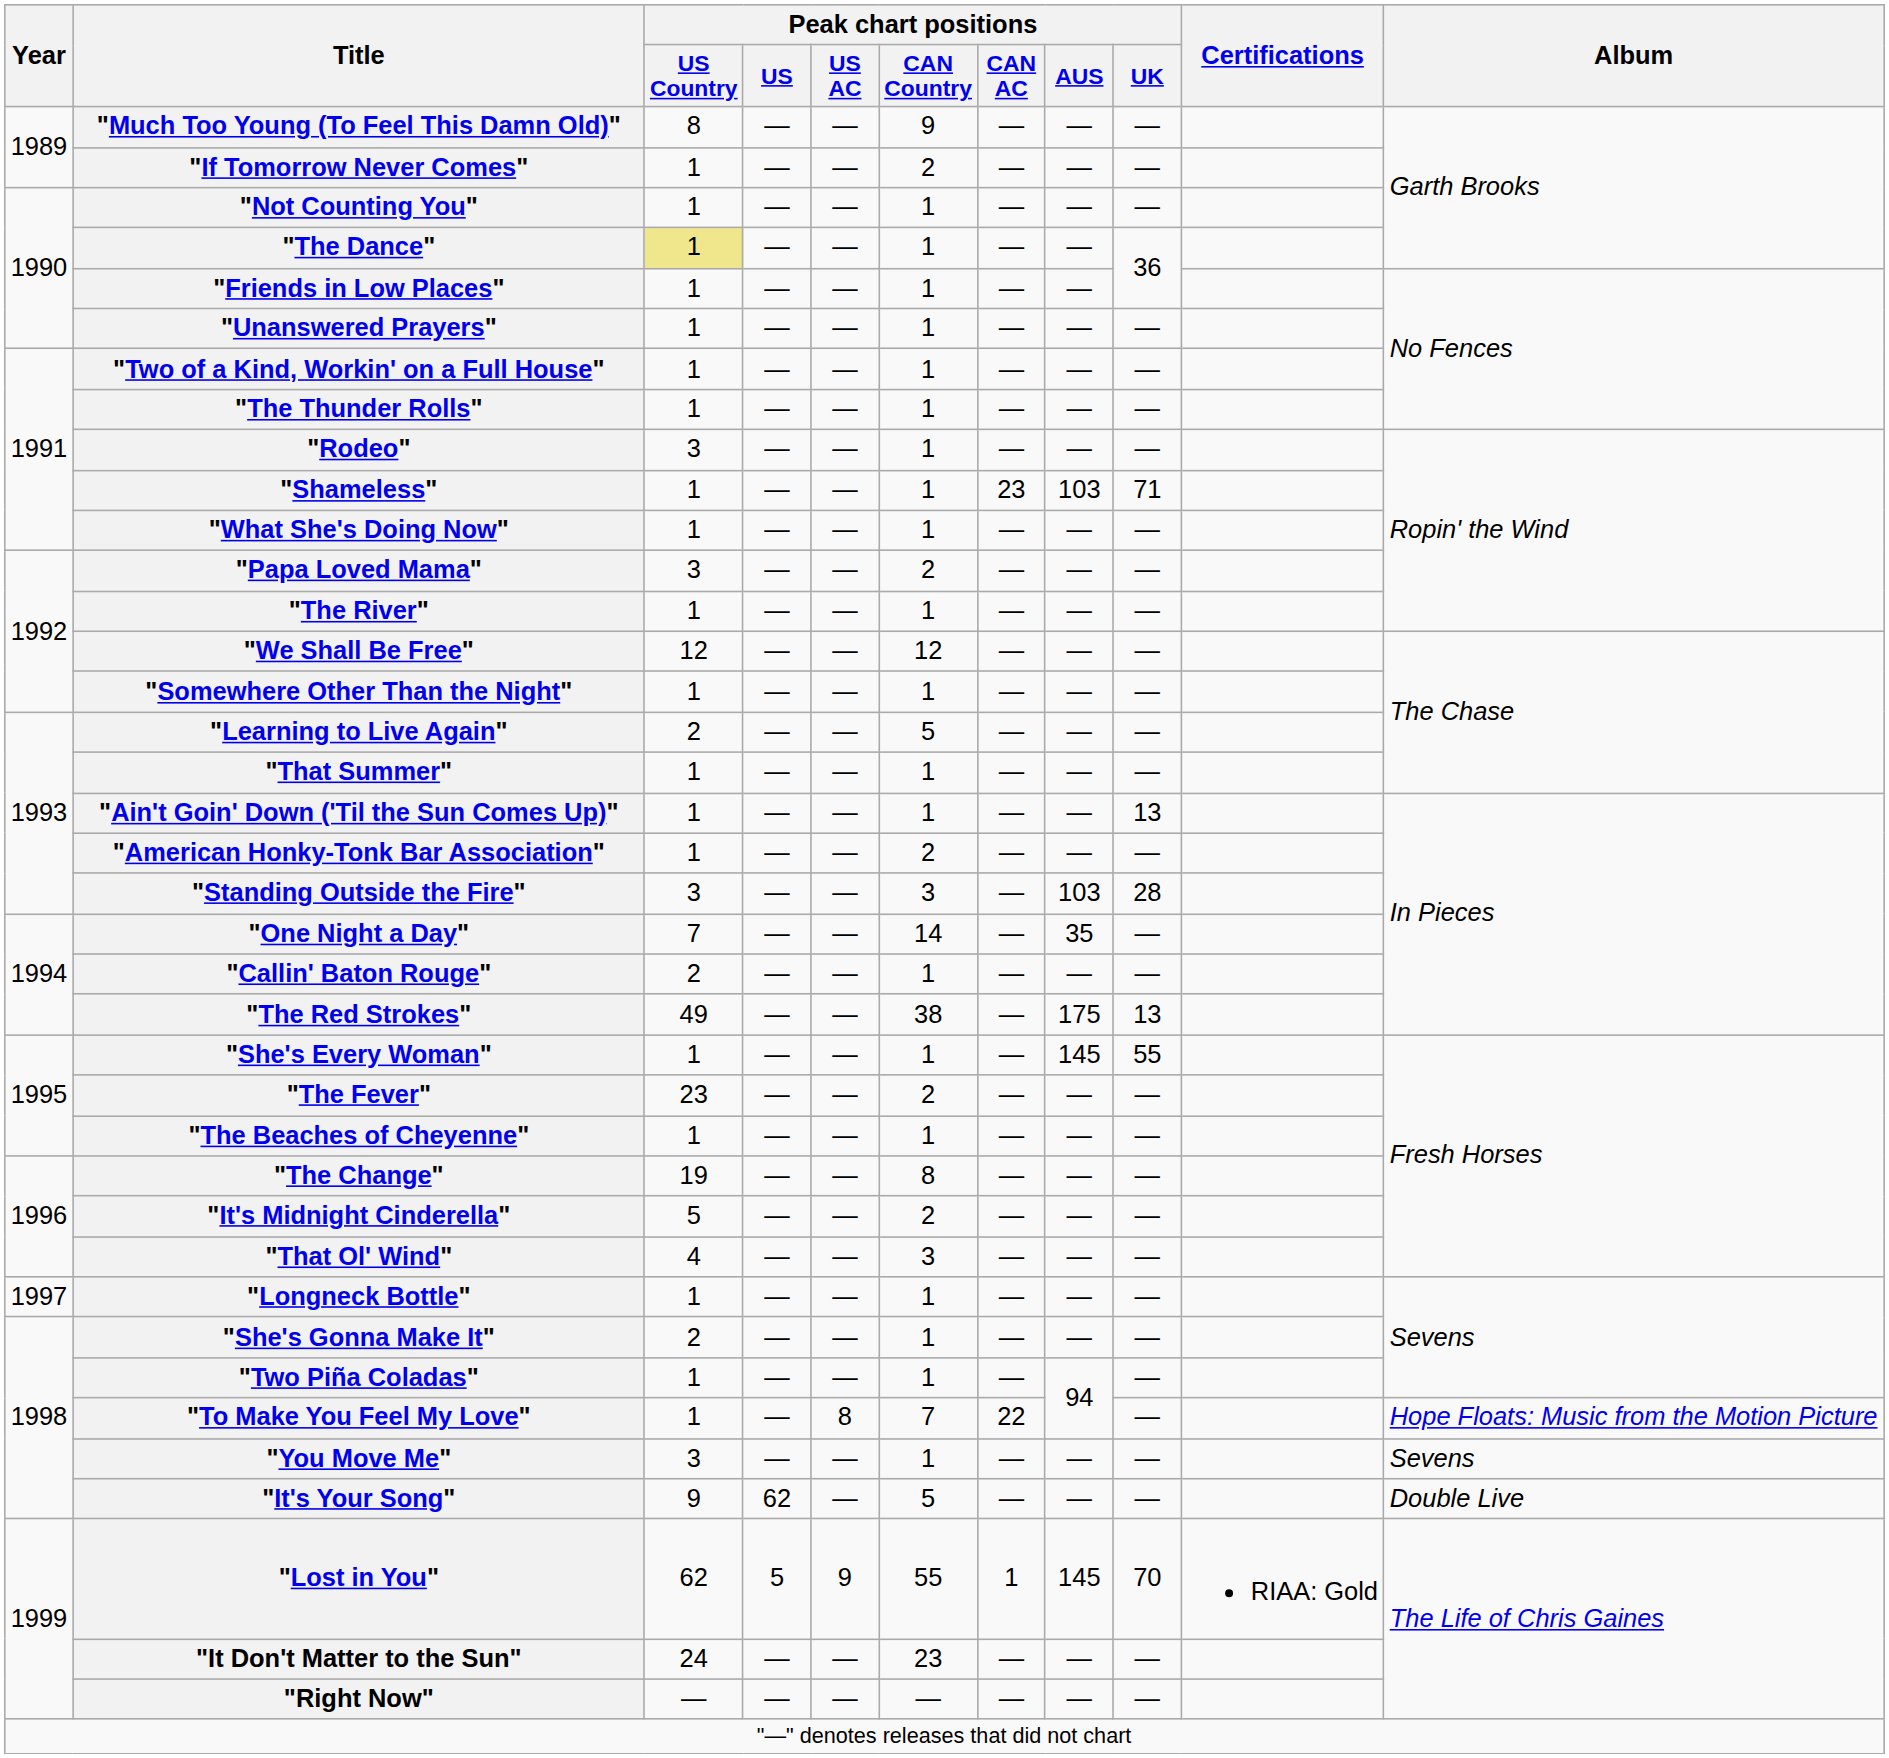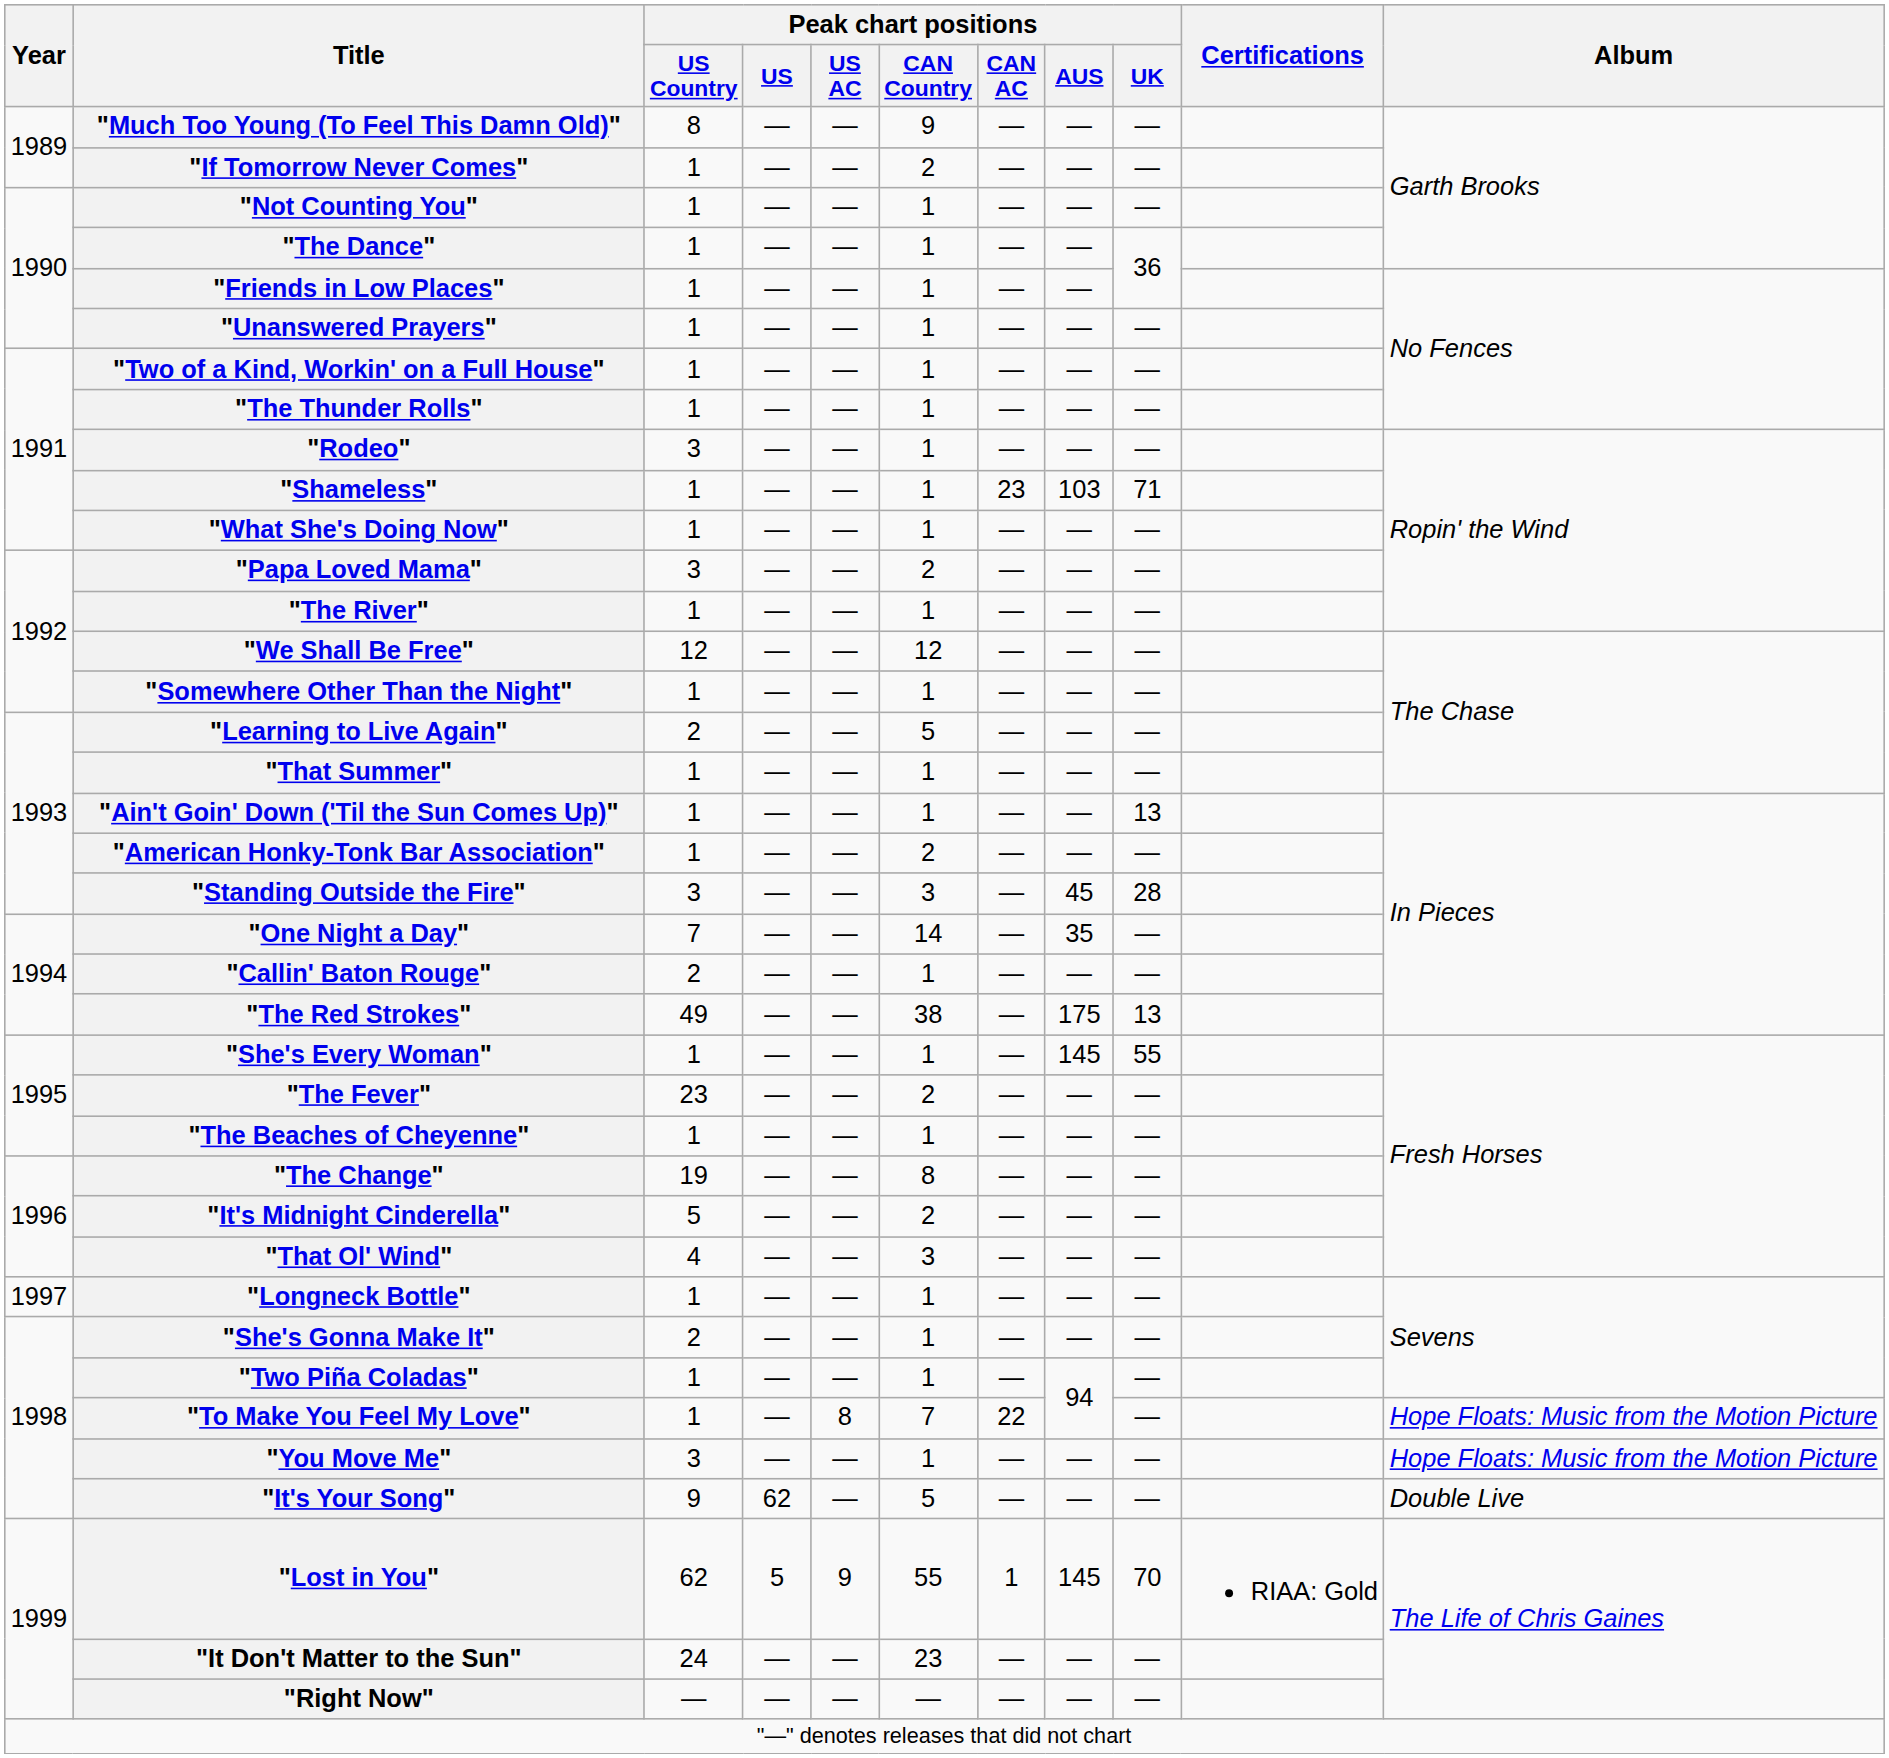 <table class="wikitable plainrowheaders" style="text-align:center;">
 <tr>
 <th rowspan="2">Year</th>
 <th rowspan="2" style="width:22em;">Title</th>
 <th colspan="7">Peak chart positions</th>
 <th rowspan="2"><a href='#'>Certifications</a></th>
 <th rowspan="2">Album</th>
 </tr>
 <tr>
 <th scope="col" style="width:2.5em;font-size:90%;"><a href='#'>US<br>Country</a><br></th>
 <th scope="col" style="width:2.5em;font-size:90%;"><a href='#'>US</a><br></th>
 <th scope="col" style="width:2.5em;font-size:90%;"><a href='#'>US AC</a><br></th>
 <th scope="col" style="width:2.5em;font-size:90%;"><a href='#'>CAN <br>Country</a><br></th>
 <th scope="col" style="width:2.5em;font-size:90%;"><a href='#'>CAN AC</a><br></th>
 <th scope="col" style="width:2.5em;font-size:90%;"><a href='#'>AUS</a><br></th>
 <th scope="col" style="width:2.5em;font-size:90%;"><a href='#'>UK</a><br></th>
 </tr>
 <tr>
 <td rowspan="2">1989</td>
 <th scope="row">"<a href='#'>Much Too Young (To Feel This Damn Old)</a>"</th>
 <td>8</td>
 <td>—</td>
 <td>—</td>
 <td>9</td>
 <td>—</td>
 <td>—</td>
 <td>—</td>
 <td></td>
 <td align="left" rowspan="4"><em>Garth Brooks</em></td>
 </tr>
 <tr>
 <th scope="row">"<a href='#'>If Tomorrow Never Comes</a>"</th>
 <td>1</td>
 <td>—</td>
 <td>—</td>
 <td>2</td>
 <td>—</td>
 <td>—</td>
 <td>—</td>
 <td></td>
 </tr>
 <tr>
 <td rowspan="4">1990</td>
 <th scope="row">"<a href='#'>Not Counting You</a>"</th>
 <td>1</td>
 <td>—</td>
 <td>—</td>
 <td>1</td>
 <td>—</td>
 <td>—</td>
 <td>—</td>
 <td></td>
 </tr>
 <tr>
 <th scope="row">"<a href='#'>The Dance</a>"</th>
-<td style="background: khaki;">1</td>
+<td>1</td>
 <td>—</td>
 <td>—</td>
 <td>1</td>
 <td>—</td>
 <td>—</td>
 <td rowspan="2">36</td>
 <td></td>
 </tr>
 <tr>
 <th scope="row">"<a href='#'>Friends in Low Places</a>"</th>
 <td>1</td>
 <td>—</td>
 <td>—</td>
 <td>1</td>
 <td>—</td>
 <td>—</td>
 <td></td>
 <td align="left" rowspan="4"><em>No Fences</em></td>
 </tr>
 <tr>
 <th scope="row">"<a href='#'>Unanswered Prayers</a>"</th>
 <td>1</td>
 <td>—</td>
 <td>—</td>
 <td>1</td>
 <td>—</td>
 <td>—</td>
 <td>—</td>
 <td></td>
 </tr>
 <tr>
 <td rowspan="5">1991</td>
 <th scope="row">"<a href='#'>Two of a Kind, Workin' on a Full House</a>"</th>
 <td>1</td>
 <td>—</td>
 <td>—</td>
 <td>1</td>
 <td>—</td>
 <td>—</td>
 <td>—</td>
 <td></td>
 </tr>
 <tr>
 <th scope="row">"<a href='#'>The Thunder Rolls</a>"</th>
 <td>1</td>
 <td>—</td>
 <td>—</td>
 <td>1</td>
 <td>—</td>
 <td>—</td>
 <td>—</td>
 <td></td>
 </tr>
 <tr>
 <th scope="row">"<a href='#'>Rodeo</a>"</th>
 <td>3</td>
 <td>—</td>
 <td>—</td>
 <td>1</td>
 <td>—</td>
 <td>—</td>
 <td>—</td>
 <td></td>
 <td align="left" rowspan="5"><em>Ropin' the Wind</em></td>
 </tr>
 <tr>
 <th scope="row">"<a href='#'>Shameless</a>"</th>
 <td>1</td>
 <td>—</td>
 <td>—</td>
 <td>1</td>
 <td>23</td>
 <td>103</td>
 <td>71</td>
 <td></td>
 </tr>
 <tr>
 <th scope="row">"<a href='#'>What She's Doing Now</a>"</th>
 <td>1</td>
 <td>—</td>
 <td>—</td>
 <td>1</td>
 <td>—</td>
 <td>—</td>
 <td>—</td>
 <td></td>
 </tr>
 <tr>
 <td rowspan="4">1992</td>
 <th scope="row">"<a href='#'>Papa Loved Mama</a>"</th>
 <td>3</td>
 <td>—</td>
 <td>—</td>
 <td>2</td>
 <td>—</td>
 <td>—</td>
 <td>—</td>
 <td></td>
 </tr>
 <tr>
 <th scope="row">"<a href='#'>The River</a>"</th>
 <td>1</td>
 <td>—</td>
 <td>—</td>
 <td>1</td>
 <td>—</td>
 <td>—</td>
 <td>—</td>
 <td></td>
 </tr>
 <tr>
 <th scope="row">"<a href='#'>We Shall Be Free</a>"</th>
 <td>12</td>
 <td>—</td>
 <td>—</td>
 <td>12</td>
 <td>—</td>
 <td>—</td>
 <td>—</td>
 <td></td>
 <td align="left" rowspan="4"><em>The Chase</em></td>
 </tr>
 <tr>
 <th scope="row">"<a href='#'>Somewhere Other Than the Night</a>"</th>
 <td>1</td>
 <td>—</td>
 <td>—</td>
 <td>1</td>
 <td>—</td>
 <td>—</td>
 <td>—</td>
 <td></td>
 </tr>
 <tr>
 <td rowspan="5">1993</td>
 <th scope="row">"<a href='#'>Learning to Live Again</a>"</th>
 <td>2</td>
 <td>—</td>
 <td>—</td>
 <td>5</td>
 <td>—</td>
 <td>—</td>
 <td>—</td>
 <td></td>
 </tr>
 <tr>
 <th scope="row">"<a href='#'>That Summer</a>"</th>
 <td>1</td>
 <td>—</td>
 <td>—</td>
 <td>1</td>
 <td>—</td>
 <td>—</td>
 <td>—</td>
 <td></td>
 </tr>
 <tr>
 <th scope="row">"<a href='#'>Ain't Goin' Down ('Til the Sun Comes Up)</a>"</th>
 <td>1</td>
 <td>—</td>
 <td>—</td>
 <td>1</td>
 <td>—</td>
 <td>—</td>
 <td>13</td>
 <td></td>
 <td align="left" rowspan="6"><em>In Pieces</em></td>
 </tr>
 <tr>
 <th scope="row">"<a href='#'>American Honky-Tonk Bar Association</a>"</th>
 <td>1</td>
 <td>—</td>
 <td>—</td>
 <td>2</td>
 <td>—</td>
 <td>—</td>
 <td>—</td>
 <td></td>
 </tr>
 <tr>
 <th scope="row">"<a href='#'>Standing Outside the Fire</a>"</th>
 <td>3</td>
 <td>—</td>
 <td>—</td>
 <td>3</td>
 <td>—</td>
-<td>103</td>
+<td>45</td>
 <td>28</td>
 <td></td>
 </tr>
 <tr>
 <td rowspan="3">1994</td>
 <th scope="row">"<a href='#'>One Night a Day</a>"</th>
 <td>7</td>
 <td>—</td>
 <td>—</td>
 <td>14</td>
 <td>—</td>
 <td>35</td>
 <td>—</td>
 <td></td>
 </tr>
 <tr>
 <th scope="row">"<a href='#'>Callin' Baton Rouge</a>"</th>
 <td>2</td>
 <td>—</td>
 <td>—</td>
 <td>1</td>
 <td>—</td>
 <td>—</td>
 <td>—</td>
 <td></td>
 </tr>
 <tr>
 <th scope="row">"<a href='#'>The Red Strokes</a>"</th>
 <td>49</td>
 <td>—</td>
 <td>—</td>
 <td>38</td>
 <td>—</td>
 <td>175</td>
 <td>13</td>
 <td></td>
 </tr>
 <tr>
 <td rowspan="3">1995</td>
 <th scope="row">"<a href='#'>She's Every Woman</a>"</th>
 <td>1</td>
 <td>—</td>
 <td>—</td>
 <td>1</td>
 <td>—</td>
 <td>145</td>
 <td>55</td>
 <td></td>
 <td align="left" rowspan="6"><em>Fresh Horses</em></td>
 </tr>
 <tr>
 <th scope="row">"<a href='#'>The Fever</a>"</th>
 <td>23</td>
 <td>—</td>
 <td>—</td>
 <td>2</td>
 <td>—</td>
 <td>—</td>
 <td>—</td>
 <td></td>
 </tr>
 <tr>
 <th scope="row">"<a href='#'>The Beaches of Cheyenne</a>"</th>
 <td>1</td>
 <td>—</td>
 <td>—</td>
 <td>1</td>
 <td>—</td>
 <td>—</td>
 <td>—</td>
 <td></td>
 </tr>
 <tr>
 <td rowspan="3">1996</td>
 <th scope="row">"<a href='#'>The Change</a>"</th>
 <td>19</td>
 <td>—</td>
 <td>—</td>
 <td>8</td>
 <td>—</td>
 <td>—</td>
 <td>—</td>
 <td></td>
 </tr>
 <tr>
 <th scope="row">"<a href='#'>It's Midnight Cinderella</a>"</th>
 <td>5</td>
 <td>—</td>
 <td>—</td>
 <td>2</td>
 <td>—</td>
 <td>—</td>
 <td>—</td>
 <td></td>
 </tr>
 <tr>
 <th scope="row">"<a href='#'>That Ol' Wind</a>"</th>
 <td>4</td>
 <td>—</td>
 <td>—</td>
 <td>3</td>
 <td>—</td>
 <td>—</td>
 <td>—</td>
 <td></td>
 </tr>
 <tr>
 <td>1997</td>
 <th scope="row">"<a href='#'>Longneck Bottle</a>"</th>
 <td>1</td>
 <td>—</td>
 <td>—</td>
 <td>1</td>
 <td>—</td>
 <td>—</td>
 <td>—</td>
 <td></td>
 <td align="left" rowspan="3"><em>Sevens</em></td>
 </tr>
 <tr>
 <td rowspan="5">1998</td>
 <th scope="row">"<a href='#'>She's Gonna Make It</a>"</th>
 <td>2</td>
 <td>—</td>
 <td>—</td>
 <td>1</td>
 <td>—</td>
 <td>—</td>
 <td>—</td>
 <td></td>
 </tr>
 <tr>
 <th scope="row">"<a href='#'>Two Piña Coladas</a>"</th>
 <td>1</td>
 <td>—</td>
 <td>—</td>
 <td>1</td>
 <td>—</td>
 <td rowspan="2">94</td>
 <td>—</td>
 <td></td>
 </tr>
 <tr>
 <th scope="row">"<a href='#'>To Make You Feel My Love</a>"</th>
 <td>1</td>
 <td>—</td>
 <td>8</td>
 <td>7</td>
 <td>22</td>
 <td>—</td>
 <td></td>
 <td align="left"><em><a href='#'>Hope Floats: Music from the Motion Picture</a></em></td>
 </tr>
 <tr>
 <th scope="row">"<a href='#'>You Move Me</a>"</th>
 <td>3</td>
 <td>—</td>
 <td>—</td>
 <td>1</td>
 <td>—</td>
 <td>—</td>
 <td>—</td>
 <td></td>
-<td align="left"><em>Sevens</em></td>
+<td align="left"><em><a href='#'>Hope Floats: Music from the Motion Picture</a></em></td>
 </tr>
 <tr>
 <th scope="row">"<a href='#'>It's Your Song</a>"</th>
 <td>9</td>
 <td>62</td>
 <td>—</td>
 <td>5</td>
 <td>—</td>
 <td>—</td>
 <td>—</td>
 <td></td>
 <td align="left"><em>Double Live</em></td>
 </tr>
 <tr>
 <td rowspan="3">1999</td>
 <th scope="row">"<a href='#'>Lost in You</a>"</th>
 <td>62</td>
 <td>5</td>
 <td>9</td>
 <td>55</td>
 <td>1</td>
 <td>145</td>
 <td>70</td>
 <td><br><ul><li>RIAA: Gold</li></ul></td>
 <td align="left" rowspan="3"><em><a href='#'>The Life of Chris Gaines</a></em> </td>
 </tr>
 <tr>
 <th scope="row">"It Don't Matter to the Sun"</th>
 <td>24</td>
 <td>—</td>
 <td>—</td>
 <td>23</td>
 <td>—</td>
 <td>—</td>
 <td>—</td>
 <td></td>
 </tr>
 <tr>
 <th scope="row">"Right Now"</th>
 <td>—</td>
 <td>—</td>
 <td>—</td>
 <td>—</td>
 <td>—</td>
 <td>—</td>
 <td>—</td>
 <td></td>
 </tr>
 <tr>
 <td colspan="11" style="font-size:85%">"—" denotes releases that did not chart</td>
 </tr>
 </table>
